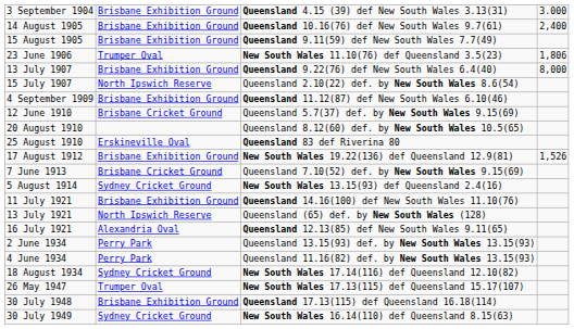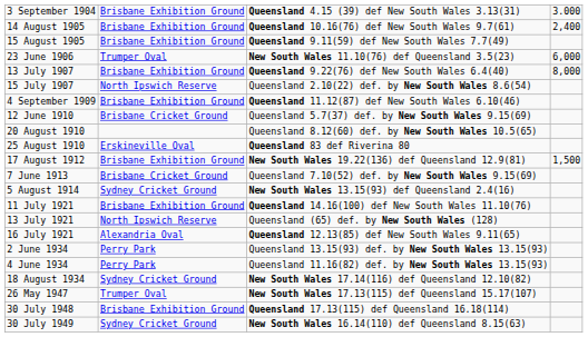 <table class="wikitable" style="font-size: 95%;">
 <tr>
 <td>3 September 1904</td>
 <td><a href='#'>Brisbane Exhibition Ground</a></td>
 <td><strong>Queensland</strong> 4.15 (39) def New South Wales 3.13(31)</td>
 <td>3.000</td>
 </tr>
 <tr>
 <td>14 August 1905</td>
 <td><a href='#'>Brisbane Exhibition Ground</a></td>
 <td><strong>Queensland</strong> 10.16(76) def New South Wales 9.7(61)</td>
 <td>2,400</td>
 </tr>
 <tr>
 <td>15 August 1905</td>
 <td><a href='#'>Brisbane Exhibition Ground</a></td>
 <td><strong>Queensland</strong> 9.11(59) def New South Wales 7.7(49)</td>
 </tr>
 <tr>
 <td>23 June 1906</td>
 <td><a href='#'>Trumper Oval</a></td>
 <td><strong>New South Wales</strong> 11.10(76) def Queensland 3.5(23)</td>
-<td>1,806</td>
+<td>6,000</td>
 </tr>
 <tr>
 <td>13 July 1907</td>
 <td><a href='#'>Brisbane Exhibition Ground</a></td>
 <td><strong>Queensland</strong> 9.22(76) def New South Wales 6.4(40)</td>
 <td>8,000</td>
 </tr>
 <tr>
 <td>15 July 1907</td>
 <td><a href='#'>North Ipswich Reserve</a></td>
 <td>Queensland 2.10(22) def. by <strong>New South Wales</strong> 8.6(54)</td>
 <td></td>
 </tr>
 <tr>
 <td>4 September 1909</td>
 <td><a href='#'>Brisbane Exhibition Ground</a></td>
 <td><strong>Queensland</strong> 11.12(87) def New South Wales 6.10(46)</td>
 <td></td>
 </tr>
 <tr>
 <td>12 June 1910</td>
 <td><a href='#'>Brisbane Cricket Ground</a></td>
 <td>Queensland 5.7(37) def. by <strong>New South Wales</strong> 9.15(69)</td>
 <td></td>
 </tr>
 <tr>
 <td>20 August 1910</td>
 <td></td>
 <td>Queensland 8.12(60) def. by <strong>New South Wales</strong> 10.5(65)</td>
 <td></td>
 </tr>
 <tr>
 <td>25 August 1910</td>
 <td><a href='#'>Erskineville Oval</a></td>
 <td><strong>Queensland</strong> 83 def Riverina 80</td>
 <td></td>
 </tr>
 <tr>
 <td>17 August 1912</td>
 <td><a href='#'>Brisbane Exhibition Ground</a></td>
 <td><strong>New South Wales</strong> 19.22(136) def Queensland 12.9(81)</td>
-<td>1,526</td>
+<td>1,500</td>
 </tr>
 <tr>
 <td>7 June 1913</td>
 <td><a href='#'>Brisbane Cricket Ground</a></td>
 <td>Queensland 7.10(52) def. by <strong>New South Wales</strong> 9.15(69)</td>
 <td></td>
 </tr>
 <tr>
 <td>5 August 1914</td>
 <td><a href='#'>Sydney Cricket Ground</a></td>
 <td><strong>New South Wales</strong> 13.15(93) def Queensland 2.4(16)</td>
 <td></td>
 </tr>
 <tr>
 <td>11 July 1921</td>
 <td><a href='#'>Brisbane Exhibition Ground</a></td>
 <td><strong>Queensland</strong> 14.16(100) def New South Wales 11.10(76)</td>
 <td></td>
 </tr>
 <tr>
 <td>13 July 1921</td>
 <td><a href='#'>North Ipswich Reserve</a></td>
 <td>Queensland (65) def. by <strong>New South Wales</strong> (128)</td>
 <td></td>
 </tr>
 <tr>
 <td>16 July 1921</td>
 <td><a href='#'>Alexandria Oval</a></td>
 <td><strong>Queensland</strong> 12.13(85) def New South Wales 9.11(65)</td>
 <td></td>
 </tr>
 <tr>
 <td>2 June 1934</td>
 <td><a href='#'>Perry Park</a></td>
 <td>Queensland 13.15(93) def. by <strong>New South Wales</strong> 13.15(93)</td>
 <td></td>
 </tr>
 <tr>
 <td>4 June 1934</td>
 <td><a href='#'>Perry Park</a></td>
 <td>Queensland 11.16(82) def. by <strong>New South Wales</strong> 13.15(93)</td>
 <td></td>
 </tr>
 <tr>
 <td>18 August 1934</td>
 <td><a href='#'>Sydney Cricket Ground</a></td>
 <td><strong>New South Wales</strong> 17.14(116) def Queensland 12.10(82)</td>
 <td></td>
 </tr>
 <tr>
 <td>26 May 1947</td>
 <td><a href='#'>Trumper Oval</a></td>
 <td><strong>New South Wales</strong> 17.13(115) def Queensland 15.17(107)</td>
 <td></td>
 </tr>
 <tr>
 <td>30 July 1948</td>
 <td><a href='#'>Brisbane Exhibition Ground</a></td>
 <td><strong>Queensland</strong> 17.13(115) def Queensland 16.18(114)</td>
 <td></td>
 </tr>
 <tr>
 <td>30 July 1949</td>
 <td><a href='#'>Sydney Cricket Ground</a></td>
 <td><strong>New South Wales</strong> 16.14(110) def Queensland 8.15(63)</td>
 <td></td>
 </tr>
 </table>
